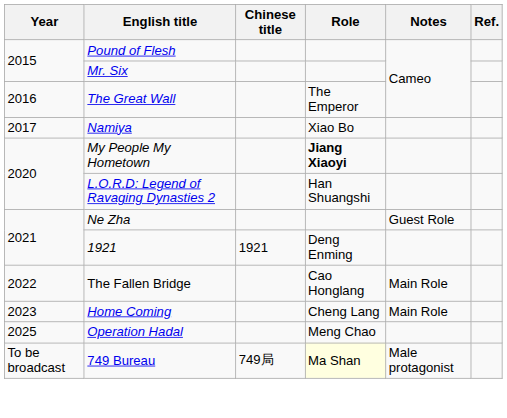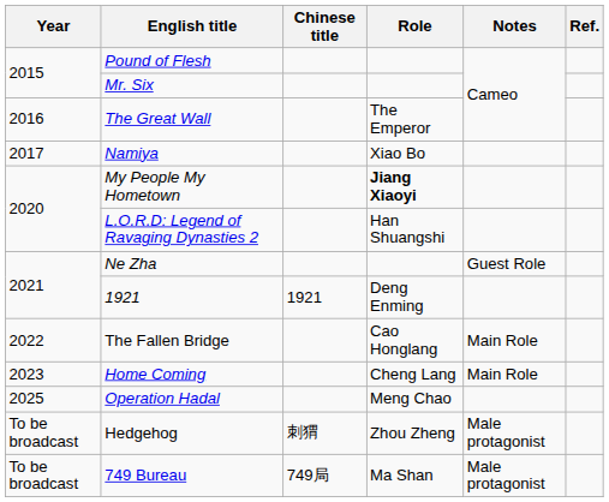 <table class="wikitable sortable">
 <tr>
 <th>Year</th>
 <th>English title</th>
 <th>Chinese title</th>
 <th>Role</th>
 <th>Notes</th>
 <th>Ref.</th>
 </tr>
 <tr>
 <td rowspan=2>2015</td>
 <td><em><a href='#'>Pound of Flesh</a></em></td>
 <td></td>
 <td></td>
 <td rowspan=3>Cameo</td>
 <td></td>
 </tr>
 <tr>
 <td><em><a href='#'>Mr. Six</a></em></td>
 <td></td>
 <td></td>
 <td></td>
 </tr>
 <tr>
 <td>2016</td>
 <td><em><a href='#'>The Great Wall</a></em></td>
 <td></td>
 <td>The Emperor</td>
 <td></td>
 </tr>
 <tr>
 <td>2017</td>
 <td><em><a href='#'>Namiya</a></em></td>
 <td></td>
 <td>Xiao Bo</td>
 <td></td>
 <td></td>
 </tr>
 <tr>
 <td rowspan=2>2020</td>
 <td><em>My People My Hometown</em></td>
 <td></td>
 <td><strong>Jiang Xiaoyi</strong></td>
 <td></td>
 <td></td>
 </tr>
 <tr>
 <td><em><a href='#'>L.O.R.D: Legend of Ravaging Dynasties 2</a></em></td>
 <td></td>
 <td>Han Shuangshi</td>
 <td></td>
 <td></td>
 </tr>
 <tr>
 <td rowspan=2>2021</td>
 <td><em>Ne Zha</em></td>
 <td></td>
 <td></td>
 <td>Guest Role</td>
 <td></td>
 </tr>
 <tr>
 <td><em>1921</em></td>
 <td>1921</td>
 <td>Deng Enming</td>
 <td></td>
 <td></td>
 </tr>
 <tr>
 <td>2022</td>
 <td>The Fallen Bridge</td>
 <td></td>
 <td>Cao Honglang</td>
 <td>Main Role</td>
 <td></td>
 </tr>
 <tr>
 <td>2023</td>
 <td><em><a href='#'>Home Coming</a></em></td>
 <td></td>
 <td>Cheng Lang</td>
 <td>Main Role</td>
 <td></td>
 </tr>
 <tr>
 <td>2025</td>
 <td><em><a href='#'>Operation Hadal</a></em></td>
 <td></td>
 <td>Meng Chao</td>
 <td></td>
 <td></td>
 </tr>
 <tr>
 <td>To be broadcast</td>
+<td>Hedgehog</td>
+<td>刺猬</td>
+<td>Zhou Zheng</td>
+<td>Male protagonist</td>
+<td></td>
+</tr>
+<tr>
+<td>To be broadcast</td>
 <td><a href='#'>749 Bureau</a></td>
 <td>749局</td>
-<td style="background: lightyellow;">Ma Shan</td>
+<td>Ma Shan</td>
 <td>Male protagonist</td>
 <td></td>
 </tr>
 </table>
